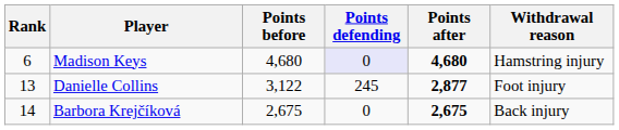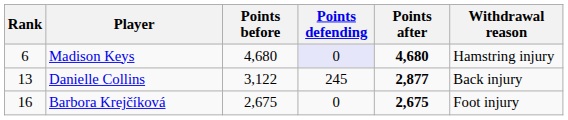 <table class="wikitable sortable">
 <tr>
 <th>Rank</th>
 <th style="width:185px;">Player</th>
 <th style="width:75px;">Points before</th>
 <th style="width:75px;"><a href='#'>Points defending</a></th>
 <th style="width:75px;">Points after</th>
 <th>Withdrawal reason</th>
 </tr>
 <tr>
 <td style="text-align:center;">6</td>
 <td> <a href='#'>Madison Keys</a></td>
 <td style="text-align:center;">4,680</td>
 <td style="background: lavender; text-align:center;">0</td>
 <td style="text-align:center;"><strong>4,680</strong></td>
 <td>Hamstring injury</td>
 </tr>
 <tr>
 <td style="text-align:center;">13</td>
 <td> <a href='#'>Danielle Collins</a></td>
 <td style="text-align:center;">3,122</td>
 <td style="text-align:center;">245</td>
 <td style="text-align:center;"><strong>2,877</strong></td>
-<td>Foot injury</td>
+<td>Back injury</td>
 </tr>
 <tr>
-<td style="text-align:center;">14</td>
+<td style="text-align:center;">16</td>
 <td> <a href='#'>Barbora Krejčíková</a></td>
 <td style="text-align:center;">2,675</td>
 <td style="text-align:center;">0</td>
 <td style="text-align:center;"><strong>2,675</strong></td>
-<td>Back injury</td>
+<td>Foot injury</td>
 </tr>
 </table>
